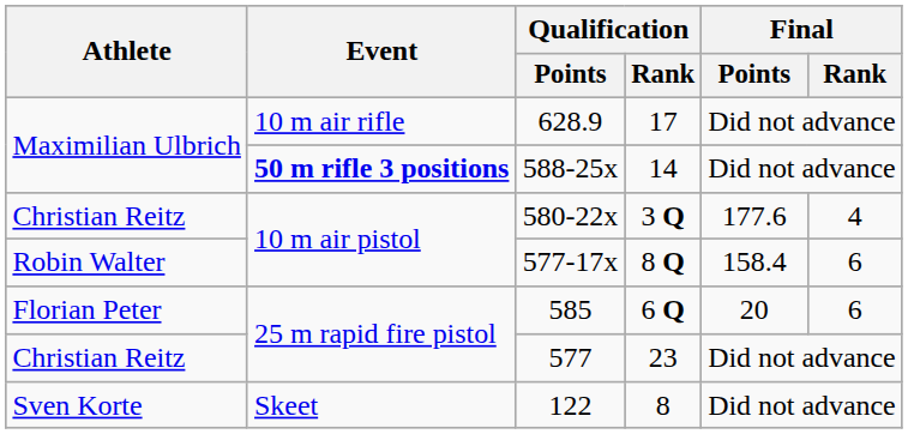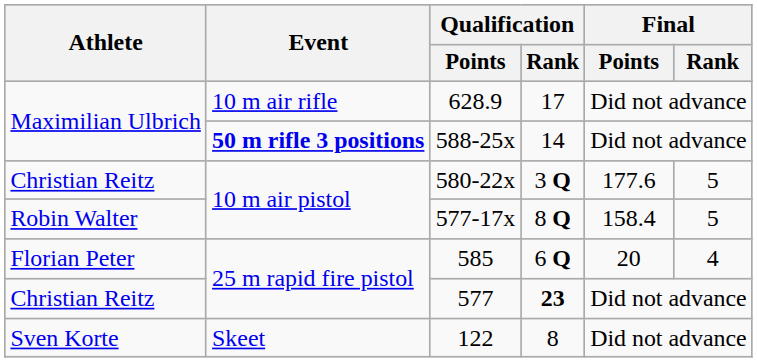 <table class="wikitable" style="font-size:90%">
 <tr>
 <th rowspan="2">Athlete</th>
 <th rowspan="2">Event</th>
 <th colspan=2>Qualification</th>
 <th colspan=2>Final</th>
 </tr>
 <tr style="font-size:95%">
 <th>Points</th>
 <th>Rank</th>
 <th>Points</th>
 <th>Rank</th>
 </tr>
 <tr align=center>
 <td align=left rowspan=2><a href='#'>Maximilian Ulbrich</a></td>
 <td align=left><a href='#'>10 m air rifle</a></td>
 <td>628.9</td>
 <td>17</td>
 <td colspan=2>Did not advance</td>
 </tr>
 <tr align=center>
 <td align=left><strong><a href='#'>50 m rifle 3 positions</a></strong></td>
 <td>588-25x</td>
 <td>14</td>
 <td colspan=2>Did not advance</td>
 </tr>
 <tr align=center>
 <td align=left><a href='#'>Christian Reitz</a></td>
 <td align=left rowspan=2><a href='#'>10 m air pistol</a></td>
 <td>580-22x</td>
 <td>3 <strong>Q</strong></td>
 <td>177.6</td>
-<td>4</td>
+<td>5</td>
 </tr>
 <tr align=center>
 <td align=left><a href='#'>Robin Walter</a></td>
 <td>577-17x</td>
 <td>8 <strong>Q</strong></td>
 <td>158.4</td>
-<td>6</td>
+<td>5</td>
 </tr>
 <tr align=center>
 <td align=left><a href='#'>Florian Peter</a></td>
 <td align=left rowspan=2><a href='#'>25 m rapid fire pistol</a></td>
 <td>585</td>
 <td>6 <strong>Q</strong></td>
 <td>20</td>
-<td>6</td>
+<td>4</td>
 </tr>
 <tr align=center>
 <td align=left><a href='#'>Christian Reitz</a></td>
 <td>577</td>
-<td>23</td>
+<td><strong>23</strong></td>
 <td colspan=2>Did not advance</td>
 </tr>
 <tr align=center>
 <td align=left><a href='#'>Sven Korte</a></td>
 <td align=left><a href='#'>Skeet</a></td>
 <td>122</td>
 <td>8</td>
 <td colspan=2>Did not advance</td>
 </tr>
 </table>
